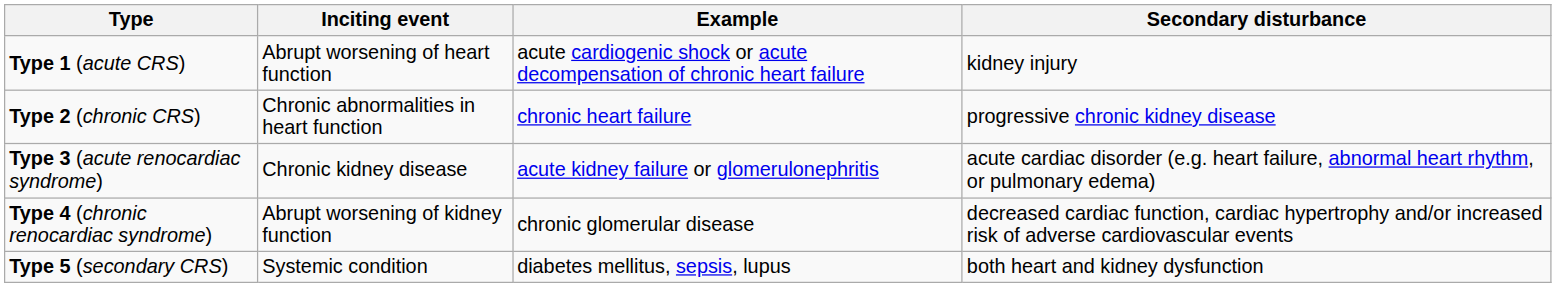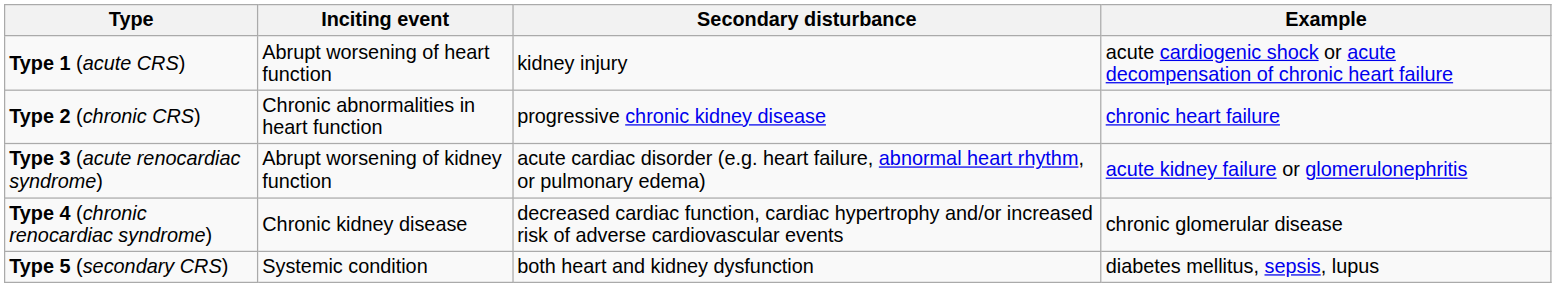 <table class="wikitable">
 <tr>
 <th>Type</th>
 <th>Inciting event</th>
+<th>Secondary disturbance</th>
 <th>Example</th>
-<th>Secondary disturbance</th>
 </tr>
 <tr>
 <td><strong>Type 1</strong> (<em>acute CRS</em>)</td>
 <td>Abrupt worsening of heart function</td>
+<td>kidney injury</td>
 <td>acute <a href='#'>cardiogenic shock</a> or <a href='#'>acute decompensation of chronic heart failure</a></td>
-<td>kidney injury</td>
 </tr>
 <tr>
 <td><strong>Type 2</strong> (<em>chronic CRS</em>)</td>
 <td>Chronic abnormalities in heart function</td>
+<td>progressive <a href='#'>chronic kidney disease</a></td>
 <td><a href='#'>chronic heart failure</a></td>
-<td>progressive <a href='#'>chronic kidney disease</a></td>
 </tr>
 <tr>
 <td><strong>Type 3</strong> (<em>acute renocardiac syndrome</em>)</td>
-<td>Chronic kidney disease</td>
+<td>Abrupt worsening of kidney function</td>
+<td>acute cardiac disorder (e.g. heart failure, <a href='#'>abnormal heart rhythm</a>, or pulmonary edema)</td>
 <td><a href='#'>acute kidney failure</a> or <a href='#'>glomerulonephritis</a></td>
-<td>acute cardiac disorder (e.g. heart failure, <a href='#'>abnormal heart rhythm</a>, or pulmonary edema)</td>
 </tr>
 <tr>
 <td><strong>Type 4</strong> (<em>chronic renocardiac syndrome</em>)</td>
-<td>Abrupt worsening of kidney function</td>
+<td>Chronic kidney disease</td>
+<td>decreased cardiac function, cardiac hypertrophy and/or increased risk of adverse cardiovascular events</td>
 <td>chronic glomerular disease</td>
-<td>decreased cardiac function, cardiac hypertrophy and/or increased risk of adverse cardiovascular events</td>
 </tr>
 <tr>
 <td><strong>Type 5</strong> (<em>secondary CRS</em>)</td>
 <td>Systemic condition</td>
+<td>both heart and kidney dysfunction</td>
 <td>diabetes mellitus, <a href='#'>sepsis</a>, lupus</td>
-<td>both heart and kidney dysfunction</td>
 </tr>
 </table>
